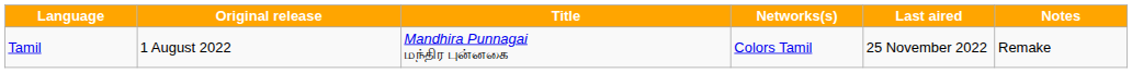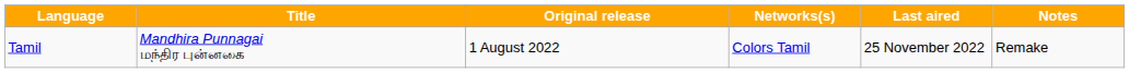 <table class="wikitable" style="width:100%; margin-right:0%">
 <tr style="color:white">
 <th style="background:Orange; width:10%;">Language</th>
+<th style="background:Orange; width:25%;">Title</th>
 <th style="background:Orange; width:20%;">Original release</th>
-<th style="background:Orange; width:25%;">Title</th>
 <th style="background:Orange; width:10%;">Networks(s)</th>
 <th style="background:Orange; width:10%;">Last aired</th>
 <th style="background:Orange; width:10%;">Notes</th>
 </tr>
 <tr>
 <td><a href='#'>Tamil</a></td>
+<td><em><a href='#'>Mandhira Punnagai</a></em> <br> மந்திர புன்னகை</td>
 <td>1 August 2022</td>
-<td><em><a href='#'>Mandhira Punnagai</a></em> <br> மந்திர புன்னகை</td>
 <td><a href='#'>Colors Tamil</a></td>
 <td>25 November 2022</td>
 <td>Remake</td>
 </tr>
 </table>
